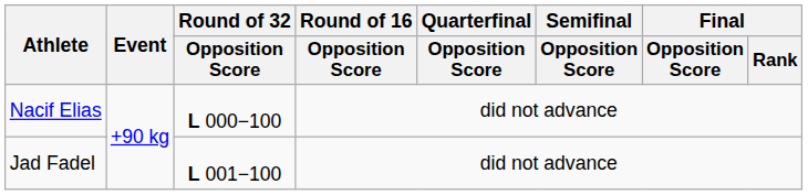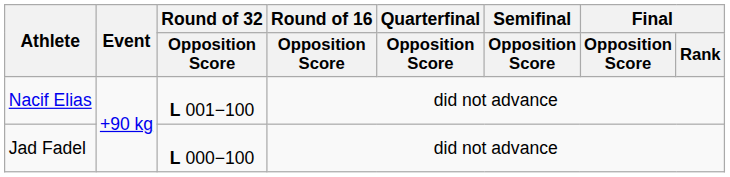 <table class=wikitable style=font-size:90%;text-align:center>
 <tr>
 <th rowspan=2>Athlete</th>
 <th rowspan=2>Event</th>
 <th>Round of 32</th>
 <th>Round of 16</th>
 <th>Quarterfinal</th>
 <th>Semifinal</th>
 <th colspan=2>Final</th>
 </tr>
 <tr style=font-size:95%>
 <th>Opposition<br>Score</th>
 <th>Opposition<br>Score</th>
 <th>Opposition<br>Score</th>
 <th>Opposition<br>Score</th>
 <th>Opposition<br>Score</th>
 <th>Rank</th>
 </tr>
 <tr>
 <td align=left><a href='#'>Nacif Elias</a></td>
 <td align=left rowspan=2><a href='#'>+90 kg</a></td>
-<td><br><strong>L</strong> 000−100</td>
+<td><br><strong>L</strong> 001−100</td>
 <td colspan=5>did not advance</td>
 </tr>
 <tr>
 <td align=left>Jad Fadel</td>
-<td><br><strong>L</strong> 001−100</td>
+<td><br><strong>L</strong> 000−100</td>
 <td colspan=5>did not advance</td>
 </tr>
 </table>
